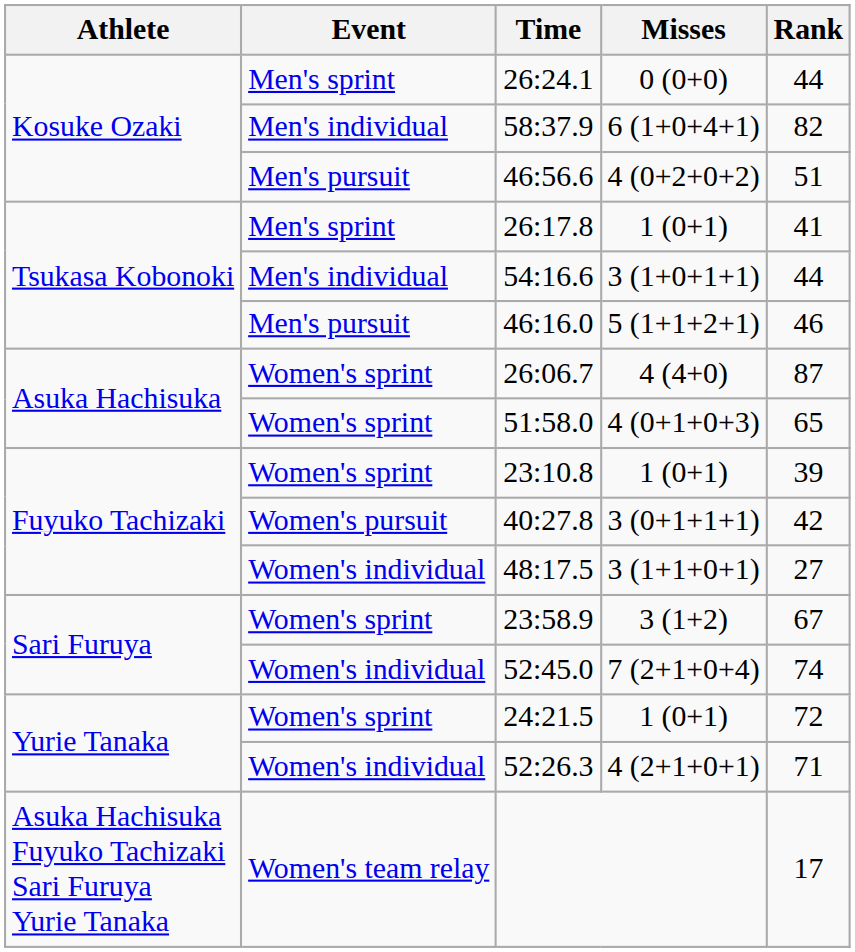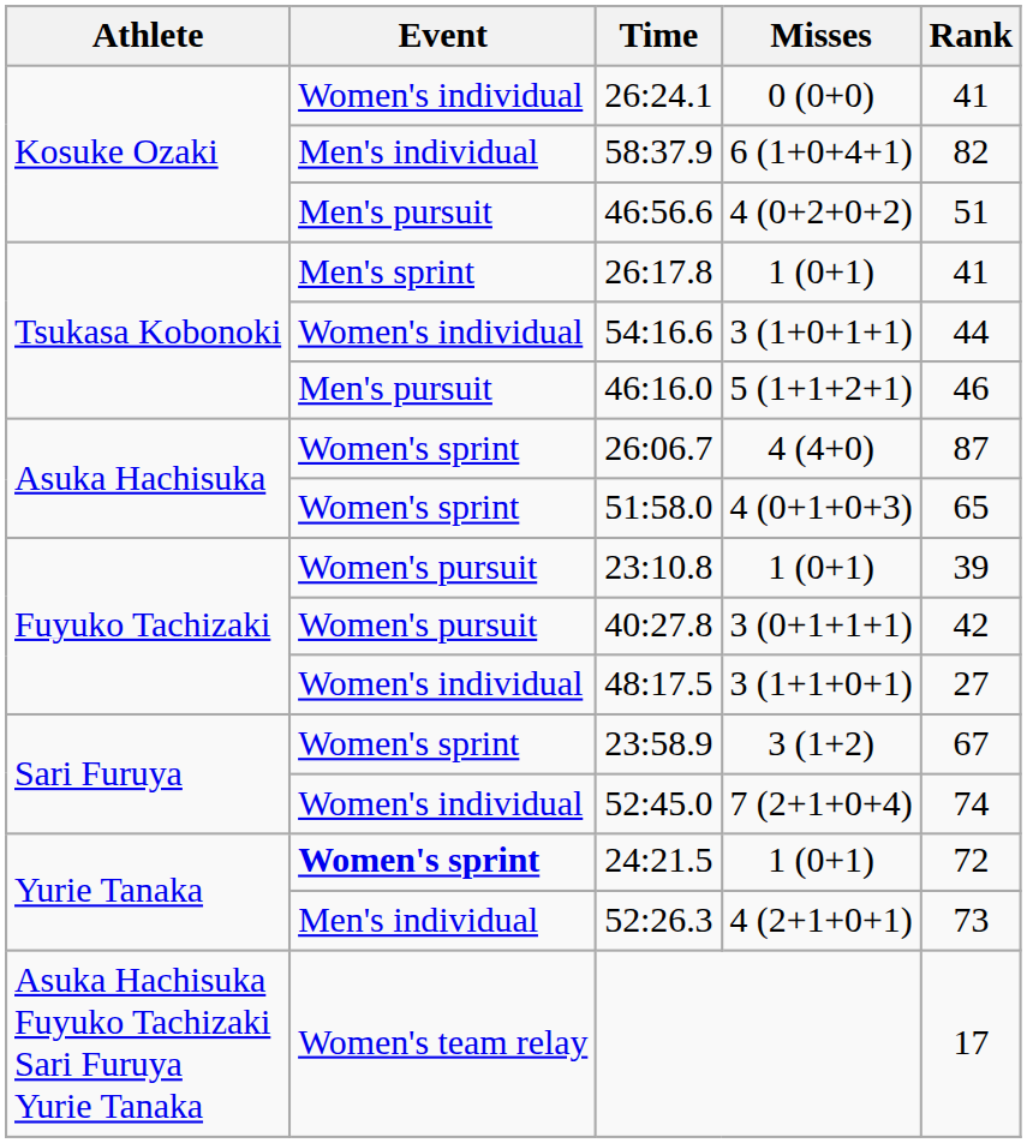 <table class="wikitable" style="font-size:90%">
 <tr>
 <th>Athlete</th>
 <th>Event</th>
 <th>Time</th>
 <th>Misses</th>
 <th>Rank</th>
 </tr>
 <tr align=center>
 <td align=left rowspan=3><a href='#'>Kosuke Ozaki</a></td>
-<td align=left><a href='#'>Men's sprint</a></td>
+<td align=left><a href='#'>Women's individual</a></td>
 <td>26:24.1</td>
 <td>0 (0+0)</td>
-<td>44</td>
+<td>41</td>
 </tr>
 <tr align=center>
 <td align=left><a href='#'>Men's individual</a></td>
 <td>58:37.9</td>
 <td>6 (1+0+4+1)</td>
 <td>82</td>
 </tr>
 <tr align=center>
 <td align=left><a href='#'>Men's pursuit</a></td>
 <td>46:56.6</td>
 <td>4 (0+2+0+2)</td>
 <td>51</td>
 </tr>
 <tr align=center>
 <td align=left rowspan=3><a href='#'>Tsukasa Kobonoki</a></td>
 <td align=left><a href='#'>Men's sprint</a></td>
 <td>26:17.8</td>
 <td>1 (0+1)</td>
 <td>41</td>
 </tr>
 <tr align=center>
-<td align=left><a href='#'>Men's individual</a></td>
+<td align=left><a href='#'>Women's individual</a></td>
 <td>54:16.6</td>
 <td>3 (1+0+1+1)</td>
 <td>44</td>
 </tr>
 <tr align=center>
 <td align=left><a href='#'>Men's pursuit</a></td>
 <td>46:16.0</td>
 <td>5 (1+1+2+1)</td>
 <td>46</td>
 </tr>
 <tr align=center>
 <td align=left rowspan=2><a href='#'>Asuka Hachisuka</a></td>
 <td align=left><a href='#'>Women's sprint</a></td>
 <td>26:06.7</td>
 <td>4 (4+0)</td>
 <td>87</td>
 </tr>
 <tr align=center>
 <td align=left><a href='#'>Women's sprint</a></td>
 <td>51:58.0</td>
 <td>4 (0+1+0+3)</td>
 <td>65</td>
 </tr>
 <tr align=center>
 <td align=left rowspan=3><a href='#'>Fuyuko Tachizaki</a></td>
-<td align=left><a href='#'>Women's sprint</a></td>
+<td align=left><a href='#'>Women's pursuit</a></td>
 <td>23:10.8</td>
 <td>1 (0+1)</td>
 <td>39</td>
 </tr>
 <tr align=center>
 <td align=left><a href='#'>Women's pursuit</a></td>
 <td>40:27.8</td>
 <td>3 (0+1+1+1)</td>
 <td>42</td>
 </tr>
 <tr align=center>
 <td align=left><a href='#'>Women's individual</a></td>
 <td>48:17.5</td>
 <td>3 (1+1+0+1)</td>
 <td>27</td>
 </tr>
 <tr align=center>
 <td align=left rowspan=2><a href='#'>Sari Furuya</a></td>
 <td align=left><a href='#'>Women's sprint</a></td>
 <td>23:58.9</td>
 <td>3 (1+2)</td>
 <td>67</td>
 </tr>
 <tr align=center>
 <td align=left><a href='#'>Women's individual</a></td>
 <td>52:45.0</td>
 <td>7 (2+1+0+4)</td>
 <td>74</td>
 </tr>
 <tr align=center>
 <td align=left rowspan=2><a href='#'>Yurie Tanaka</a></td>
-<td align=left><a href='#'>Women's sprint</a></td>
+<td align=left><strong><a href='#'>Women's sprint</a></strong></td>
 <td>24:21.5</td>
 <td>1 (0+1)</td>
 <td>72</td>
 </tr>
 <tr align=center>
-<td align=left><a href='#'>Women's individual</a></td>
+<td align=left><a href='#'>Men's individual</a></td>
 <td>52:26.3</td>
 <td>4 (2+1+0+1)</td>
-<td>71</td>
+<td>73</td>
 </tr>
 <tr align=center>
 <td align=left><a href='#'>Asuka Hachisuka</a><br><a href='#'>Fuyuko Tachizaki</a><br><a href='#'>Sari Furuya</a><br><a href='#'>Yurie Tanaka</a></td>
 <td align=left><a href='#'>Women's team relay</a></td>
 <td colspan=2></td>
 <td>17</td>
 </tr>
 </table>
